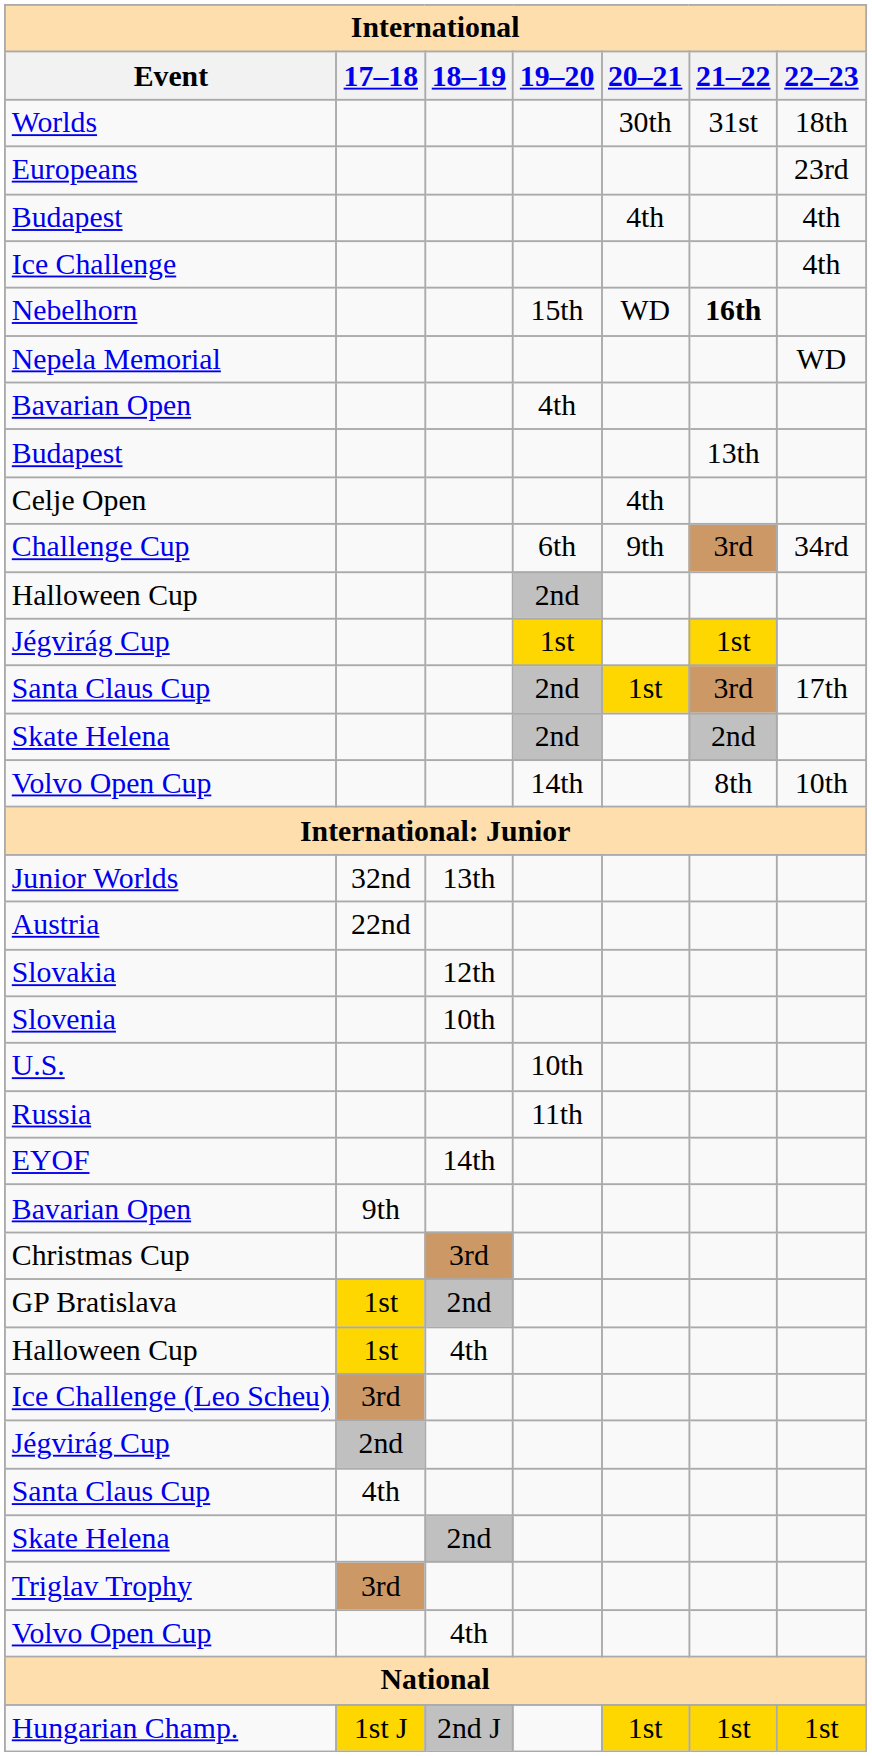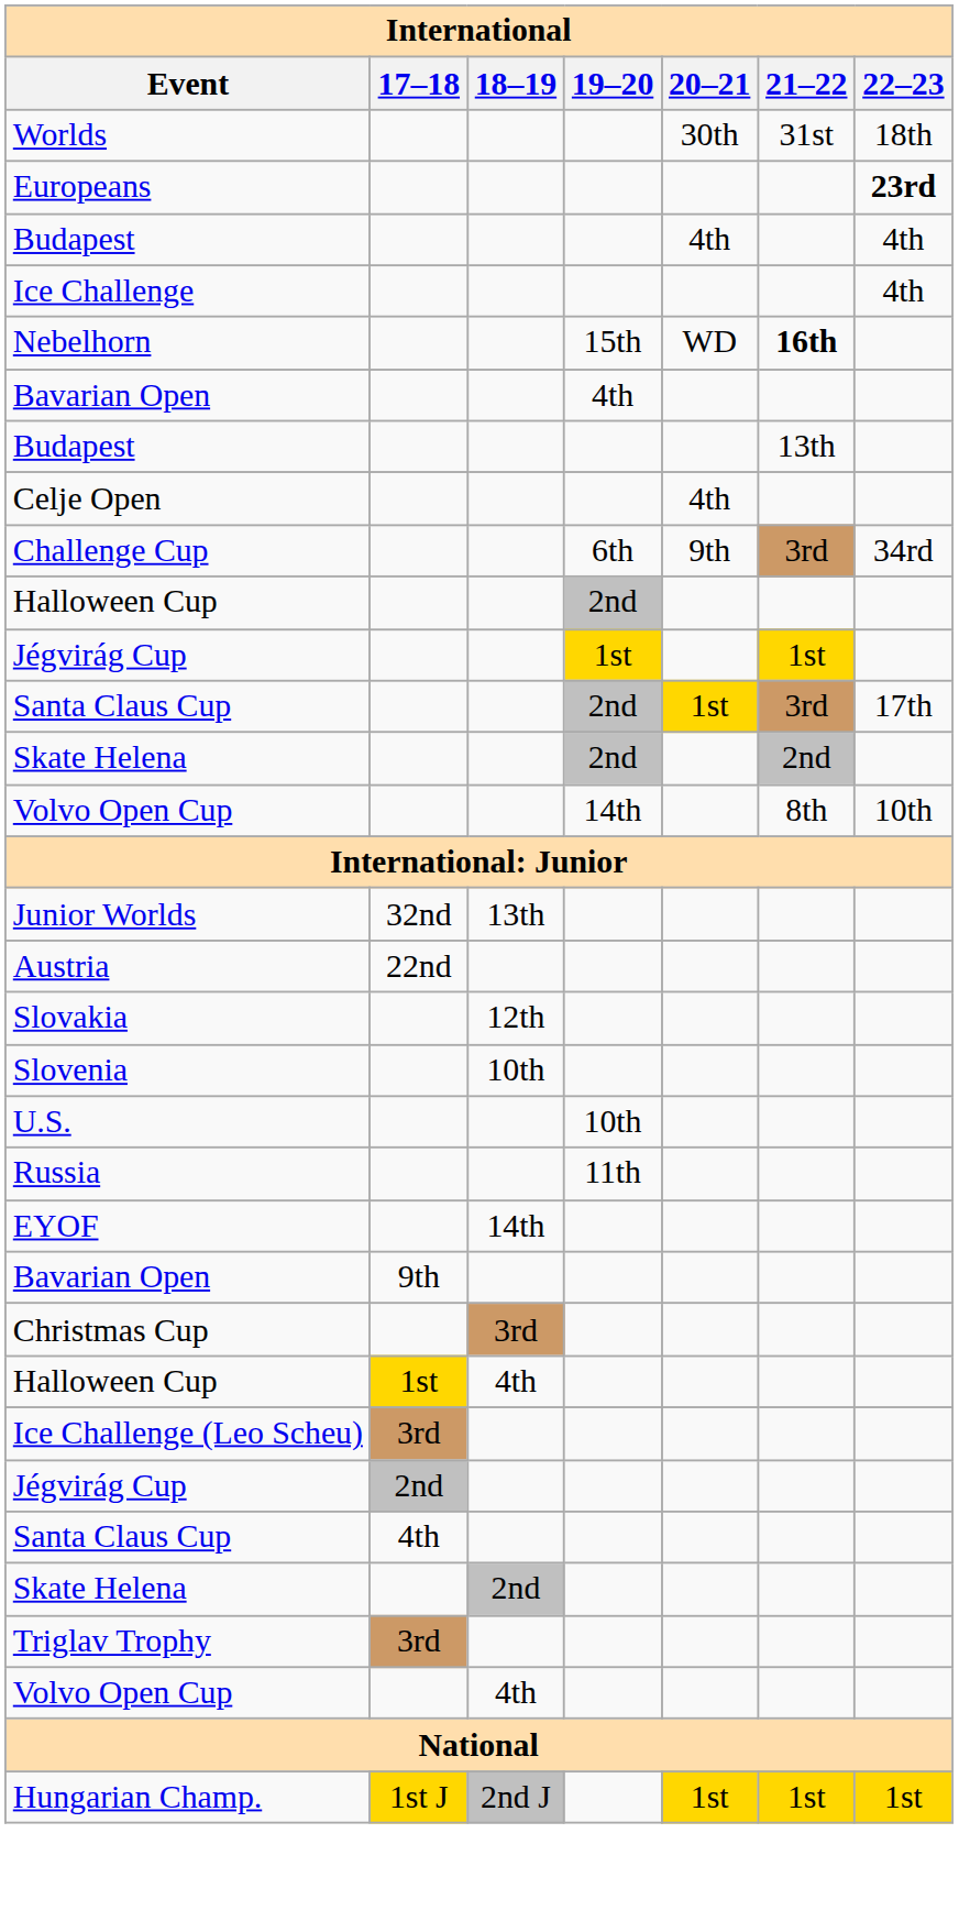 <table class="wikitable" style="text-align:center">
 <tr>
 <th colspan="7" style="background-color: #ffdead; " align="center">International </th>
 </tr>
 <tr>
 <th>Event</th>
 <th><a href='#'>17–18</a></th>
 <th><a href='#'>18–19</a></th>
 <th><a href='#'>19–20</a></th>
 <th><a href='#'>20–21</a></th>
 <th><a href='#'>21–22</a></th>
 <th><a href='#'>22–23</a></th>
 </tr>
 <tr>
 <td align=left><a href='#'>Worlds</a></td>
 <td></td>
 <td></td>
 <td></td>
 <td>30th</td>
 <td>31st</td>
 <td>18th</td>
 </tr>
 <tr>
 <td align=left><a href='#'>Europeans</a></td>
 <td></td>
 <td></td>
 <td></td>
 <td></td>
 <td></td>
-<td>23rd</td>
+<td><strong>23rd</strong></td>
 </tr>
 <tr>
 <td align="left"> <a href='#'>Budapest</a></td>
 <td></td>
 <td></td>
 <td></td>
 <td>4th</td>
 <td></td>
 <td>4th</td>
 </tr>
 <tr>
 <td align=left> <a href='#'>Ice Challenge</a></td>
 <td></td>
 <td></td>
 <td></td>
 <td></td>
 <td></td>
 <td>4th</td>
 </tr>
 <tr>
 <td align="left"> <a href='#'>Nebelhorn</a></td>
 <td></td>
 <td></td>
 <td>15th</td>
 <td>WD</td>
 <td><strong>16th</strong></td>
 <td></td>
-</tr>
-<tr>
-<td align=left> <a href='#'>Nepela Memorial</a></td>
-<td></td>
-<td></td>
-<td></td>
-<td></td>
-<td></td>
-<td>WD</td>
 </tr>
 <tr>
 <td align="left"><a href='#'>Bavarian Open</a></td>
 <td></td>
 <td></td>
 <td>4th</td>
 <td></td>
 <td></td>
 <td></td>
 </tr>
 <tr>
 <td align=left><a href='#'>Budapest</a></td>
 <td></td>
 <td></td>
 <td></td>
 <td></td>
 <td>13th</td>
 <td></td>
 </tr>
 <tr>
 <td align=left>Celje Open</td>
 <td></td>
 <td></td>
 <td></td>
 <td>4th</td>
 <td></td>
 <td></td>
 </tr>
 <tr>
 <td align="left"><a href='#'>Challenge Cup</a></td>
 <td></td>
 <td></td>
 <td>6th</td>
 <td>9th</td>
 <td bgcolor=cc9966>3rd</td>
 <td>34rd</td>
 </tr>
 <tr>
 <td align="left">Halloween Cup</td>
 <td></td>
 <td></td>
 <td bgcolor="silver">2nd</td>
 <td></td>
 <td></td>
 <td></td>
 </tr>
 <tr>
 <td align="left"><a href='#'>Jégvirág Cup</a></td>
 <td></td>
 <td></td>
 <td bgcolor="gold">1st</td>
 <td></td>
 <td bgcolor=gold>1st</td>
 <td></td>
 </tr>
 <tr>
 <td align="left"><a href='#'>Santa Claus Cup</a></td>
 <td></td>
 <td></td>
 <td bgcolor="silver">2nd</td>
 <td bgcolor="gold">1st</td>
 <td bgcolor=cc9966>3rd</td>
 <td>17th</td>
 </tr>
 <tr>
 <td align="left"><a href='#'>Skate Helena</a></td>
 <td></td>
 <td></td>
 <td bgcolor="silver">2nd</td>
 <td></td>
 <td bgcolor="silver">2nd</td>
 <td></td>
 </tr>
 <tr>
 <td align="left"><a href='#'>Volvo Open Cup</a></td>
 <td></td>
 <td></td>
 <td>14th</td>
 <td></td>
 <td>8th</td>
 <td>10th</td>
 </tr>
 <tr>
 <th colspan="7" style="background-color: #ffdead; " align="center">International: Junior</th>
 </tr>
 <tr>
 <td align="left"><a href='#'>Junior Worlds</a></td>
 <td>32nd</td>
 <td>13th</td>
 <td></td>
 <td></td>
 <td></td>
 <td></td>
 </tr>
 <tr>
 <td align="left"> <a href='#'>Austria</a></td>
 <td>22nd</td>
 <td></td>
 <td></td>
 <td></td>
 <td></td>
 <td></td>
 </tr>
 <tr>
 <td align="left"> <a href='#'>Slovakia</a></td>
 <td></td>
 <td>12th</td>
 <td></td>
 <td></td>
 <td></td>
 <td></td>
 </tr>
 <tr>
 <td align="left"> <a href='#'>Slovenia</a></td>
 <td></td>
 <td>10th</td>
 <td></td>
 <td></td>
 <td></td>
 <td></td>
 </tr>
 <tr>
 <td align="left"> <a href='#'>U.S.</a></td>
 <td></td>
 <td></td>
 <td>10th</td>
 <td></td>
 <td></td>
 <td></td>
 </tr>
 <tr>
 <td align="left"> <a href='#'>Russia</a></td>
 <td></td>
 <td></td>
 <td>11th</td>
 <td></td>
 <td></td>
 <td></td>
 </tr>
 <tr>
 <td align="left"><a href='#'>EYOF</a></td>
 <td></td>
 <td>14th</td>
 <td></td>
 <td></td>
 <td></td>
 <td></td>
 </tr>
 <tr>
 <td align="left"><a href='#'>Bavarian Open</a></td>
 <td>9th</td>
 <td></td>
 <td></td>
 <td></td>
 <td></td>
 <td></td>
 </tr>
 <tr>
 <td align="left">Christmas Cup</td>
 <td></td>
 <td bgcolor=#cc9966>3rd</td>
 <td></td>
 <td></td>
 <td></td>
 <td></td>
 </tr>
 <tr>
-<td align="left">GP Bratislava</td>
-<td bgcolor="gold">1st</td>
-<td bgcolor=silver>2nd</td>
-<td></td>
-<td></td>
-<td></td>
-<td></td>
-</tr>
-<tr>
 <td align="left">Halloween Cup</td>
 <td bgcolor="gold">1st</td>
 <td>4th</td>
 <td></td>
 <td></td>
 <td></td>
 <td></td>
 </tr>
 <tr>
 <td align="left"><a href='#'>Ice Challenge (Leo Scheu)</a></td>
 <td bgcolor="cc9966">3rd</td>
 <td></td>
 <td></td>
 <td></td>
 <td></td>
 <td></td>
 </tr>
 <tr>
 <td align="left"><a href='#'>Jégvirág Cup</a></td>
 <td bgcolor="silver">2nd</td>
 <td></td>
 <td></td>
 <td></td>
 <td></td>
 <td></td>
 </tr>
 <tr>
 <td align="left"><a href='#'>Santa Claus Cup</a></td>
 <td>4th</td>
 <td></td>
 <td></td>
 <td></td>
 <td></td>
 <td></td>
 </tr>
 <tr>
 <td align="left"><a href='#'>Skate Helena</a></td>
 <td></td>
 <td bgcolor=silver>2nd</td>
 <td></td>
 <td></td>
 <td></td>
 <td></td>
 </tr>
 <tr>
 <td align="left"><a href='#'>Triglav Trophy</a></td>
 <td bgcolor="#cc9966">3rd</td>
 <td></td>
 <td></td>
 <td></td>
 <td></td>
 <td></td>
 </tr>
 <tr>
 <td align="left"><a href='#'>Volvo Open Cup</a></td>
 <td></td>
 <td>4th</td>
 <td></td>
 <td></td>
 <td></td>
 <td></td>
 </tr>
 <tr>
 <th colspan="7" style="background-color: #ffdead; " align="center">National</th>
 </tr>
 <tr>
 <td align="left"><a href='#'>Hungarian Champ.</a></td>
 <td bgcolor="gold">1st J</td>
 <td bgcolor="silver">2nd J</td>
 <td></td>
 <td bgcolor="gold">1st</td>
 <td bgcolor="gold">1st</td>
 <td bgcolor="gold">1st</td>
 </tr>
 </table>
